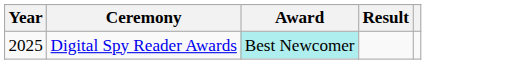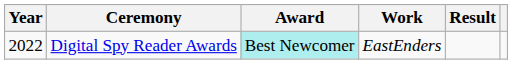 <table class="wikitable">
 <tr>
 <th>Year</th>
 <th>Ceremony</th>
 <th>Award</th>
+<th>Work</th>
 <th>Result</th>
 <th></th>
 </tr>
 <tr>
-<td>2025</td>
+<td>2022</td>
 <td><a href='#'>Digital Spy Reader Awards</a></td>
 <td style="background: paleturquoise;">Best Newcomer</td>
+<td><em>EastEnders</em></td>
 <td></td>
 <td align="center"></td>
 </tr>
 </table>
